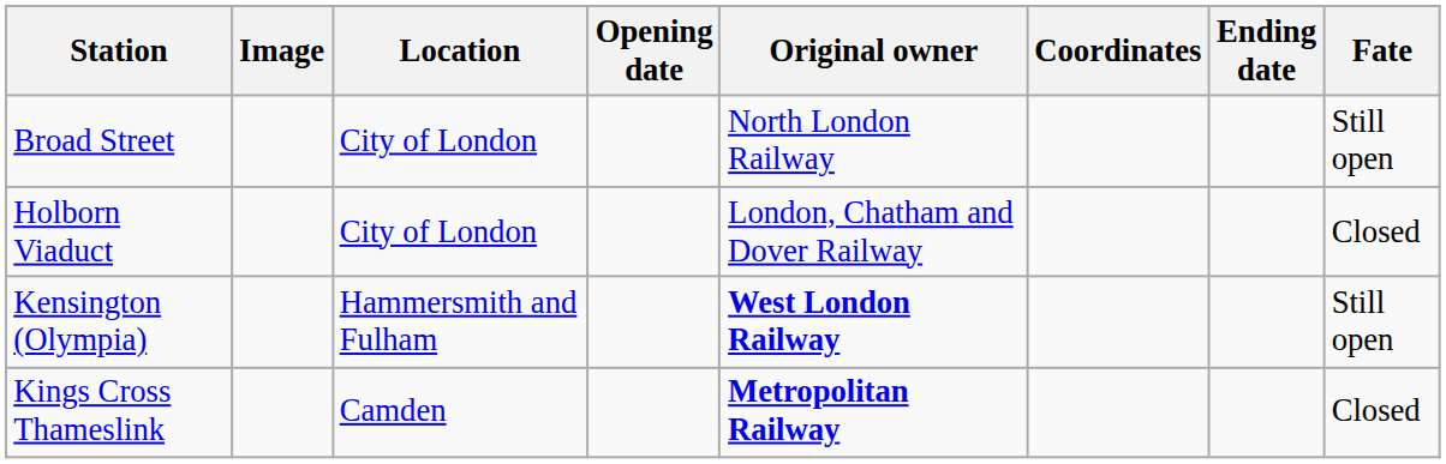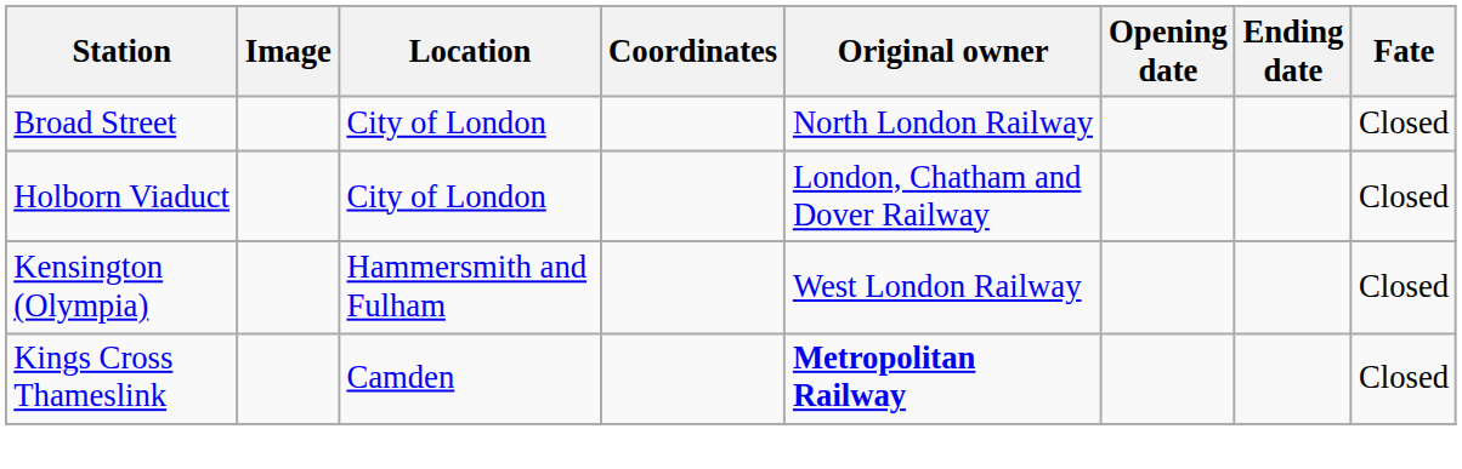 <table class="wikitable sortable plainrowheaders" style=font-size:85%;>
 <tr>
 <th rowspan=1 scope="col">Station</th>
 <th rowspan=1 class="unsortable" scope="col">Image</th>
 <th rowspan=1 scope="col">Location</th>
+<th rowspan=1 scope="col">Coordinates</th>
+<th rowspan=1 scope="col">Original owner</th>
 <th rowspan=1 scope="col">Opening<br>date</th>
-<th rowspan=1 scope="col">Original owner</th>
-<th rowspan=1 scope="col">Coordinates</th>
 <th rowspan=1 scope="col">Ending<br>date</th>
 <th rowspan=1 scope="col">Fate</th>
 </tr>
 <tr>
 <td><a href='#'>Broad Street</a></td>
 <td></td>
 <td><a href='#'>City of London</a></td>
 <td></td>
 <td><a href='#'>North London Railway</a></td>
 <td></td>
 <td></td>
-<td>Still open</td>
+<td>Closed</td>
 </tr>
 <tr>
 <td><a href='#'>Holborn Viaduct</a></td>
 <td></td>
 <td><a href='#'>City of London</a></td>
 <td></td>
 <td><a href='#'>London, Chatham and Dover Railway</a></td>
 <td></td>
 <td></td>
 <td>Closed</td>
 </tr>
 <tr>
 <td><a href='#'>Kensington (Olympia)</a></td>
 <td></td>
 <td><a href='#'>Hammersmith and Fulham</a></td>
 <td></td>
-<td><strong><a href='#'>West London Railway</a></strong></td>
+<td><a href='#'>West London Railway</a></td>
 <td></td>
 <td></td>
-<td>Still open</td>
+<td>Closed</td>
 </tr>
 <tr>
 <td><a href='#'>Kings Cross Thameslink</a></td>
 <td></td>
 <td><a href='#'>Camden</a></td>
 <td></td>
 <td><strong><a href='#'>Metropolitan Railway</a></strong></td>
 <td></td>
 <td></td>
 <td>Closed</td>
 </tr>
 </table>
